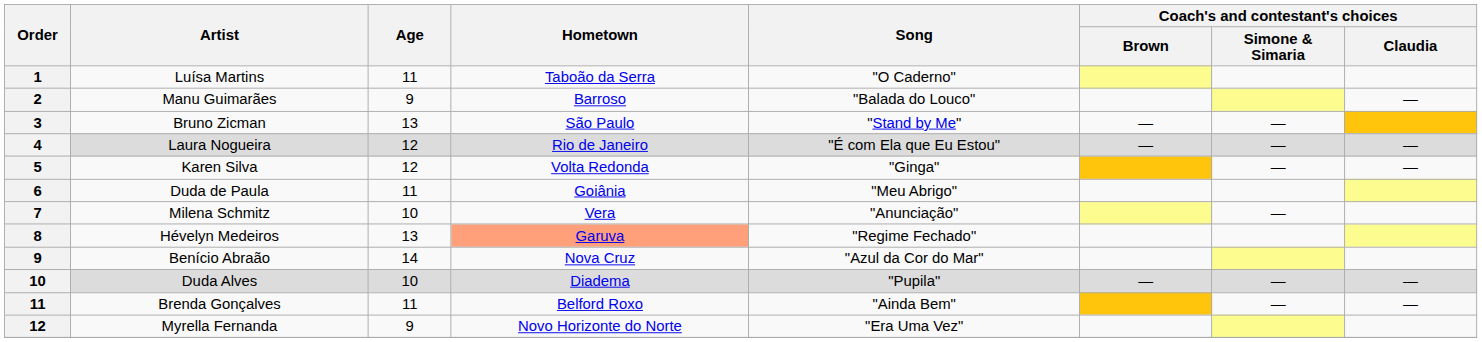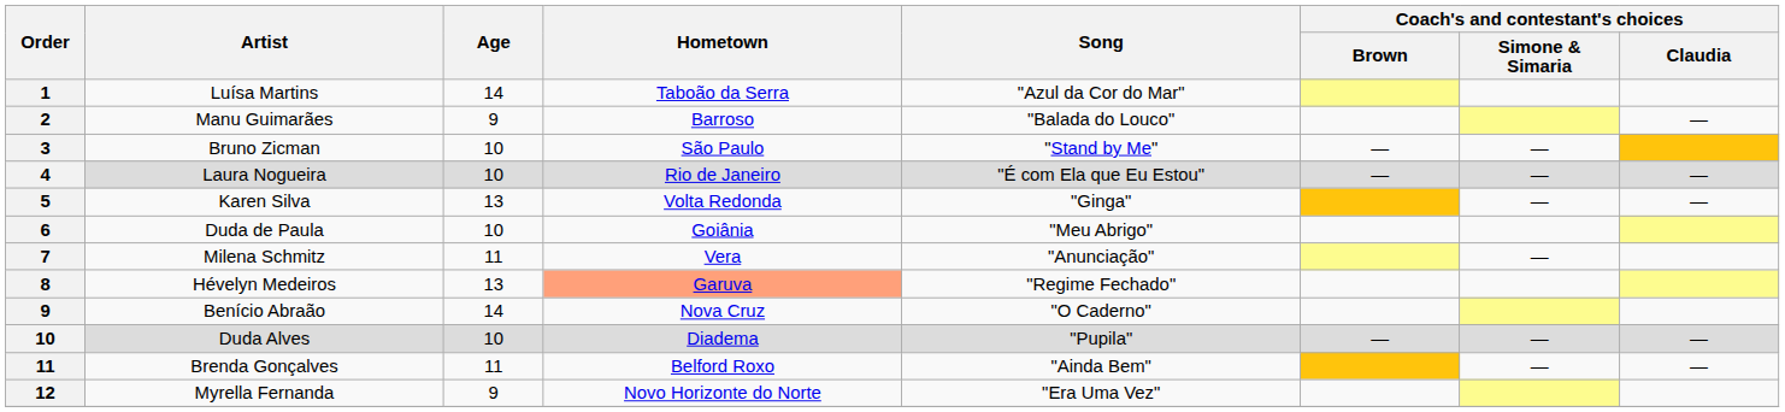 <table class="wikitable" style="text-align:center; line-height:17px; width:100%;">
 <tr>
 <th scope="col" rowspan=2 width="04%">Order</th>
 <th scope="col" rowspan=2 width="18%">Artist</th>
 <th scope="col" rowspan=2 width="05%">Age</th>
 <th scope="col" rowspan=2 width="18%">Hometown</th>
 <th scope="col" rowspan=2 width="20%">Song</th>
 <th scope="col" colspan=3 width="24%">Coach's and contestant's choices</th>
 </tr>
 <tr>
 <th width="08%">Brown</th>
 <th width="08%">Simone & Simaria</th>
 <th width="08%">Claudia</th>
 </tr>
 <tr>
 <th>1</th>
 <td>Luísa Martins</td>
-<td>11</td>
+<td>14</td>
 <td><a href='#'>Taboão da Serra</a></td>
-<td>"O Caderno"</td>
+<td>"Azul da Cor do Mar"</td>
 <td bgcolor=FDFC8F><strong></strong></td>
 <td><strong></strong></td>
 <td><strong></strong></td>
 </tr>
 <tr>
 <th>2</th>
 <td>Manu Guimarães</td>
 <td>9</td>
 <td><a href='#'>Barroso</a></td>
 <td>"Balada do Louco"</td>
 <td><strong></strong></td>
 <td bgcolor=FDFC8F><strong></strong></td>
 <td>—</td>
 </tr>
 <tr>
 <th>3</th>
 <td>Bruno Zicman</td>
-<td>13</td>
+<td>10</td>
 <td><a href='#'>São Paulo</a></td>
 <td>"<a href='#'>Stand by Me</a>"</td>
 <td>—</td>
 <td>—</td>
 <td bgcolor=FFC40C><strong></strong></td>
 </tr>
 <tr bgcolor=DCDCDC>
 <th>4</th>
 <td>Laura Nogueira</td>
-<td>12</td>
+<td>10</td>
 <td><a href='#'>Rio de Janeiro</a></td>
 <td>"É com Ela que Eu Estou"</td>
 <td>—</td>
 <td>—</td>
 <td>—</td>
 </tr>
 <tr>
 <th>5</th>
 <td>Karen Silva</td>
-<td>12</td>
+<td>13</td>
 <td><a href='#'>Volta Redonda</a></td>
 <td>"Ginga"</td>
 <td bgcolor=FFC40C><strong></strong></td>
 <td>—</td>
 <td>—</td>
 </tr>
 <tr>
 <th>6</th>
 <td>Duda de Paula</td>
-<td>11</td>
+<td>10</td>
 <td><a href='#'>Goiânia</a></td>
 <td>"Meu Abrigo"</td>
 <td><strong></strong></td>
 <td><strong></strong></td>
 <td bgcolor=FDFC8F><strong></strong></td>
 </tr>
 <tr>
 <th>7</th>
 <td>Milena Schmitz</td>
-<td>10</td>
+<td>11</td>
 <td><a href='#'>Vera</a></td>
 <td>"Anunciação"</td>
 <td bgcolor=FDFC8F><strong></strong></td>
 <td>—</td>
 <td><strong></strong></td>
 </tr>
 <tr>
 <th>8</th>
 <td>Hévelyn Medeiros</td>
 <td>13</td>
 <td style="background: lightsalmon;"><a href='#'>Garuva</a></td>
 <td>"Regime Fechado"</td>
 <td><strong></strong></td>
 <td><strong></strong></td>
 <td bgcolor=FDFC8F><strong></strong></td>
 </tr>
 <tr>
 <th>9</th>
 <td>Benício Abraão</td>
 <td>14</td>
 <td><a href='#'>Nova Cruz</a></td>
-<td>"Azul da Cor do Mar"</td>
+<td>"O Caderno"</td>
 <td><strong></strong></td>
 <td bgcolor=FDFC8F><strong></strong></td>
 <td><strong></strong></td>
 </tr>
 <tr bgcolor=DCDCDC>
 <th>10</th>
 <td>Duda Alves</td>
 <td>10</td>
 <td><a href='#'>Diadema</a></td>
 <td>"Pupila"</td>
 <td>—</td>
 <td>—</td>
 <td>—</td>
 </tr>
 <tr>
 <th>11</th>
 <td>Brenda Gonçalves</td>
 <td>11</td>
 <td><a href='#'>Belford Roxo</a></td>
 <td>"Ainda Bem"</td>
 <td bgcolor=FFC40C><strong></strong></td>
 <td>—</td>
 <td>—</td>
 </tr>
 <tr>
 <th>12</th>
 <td>Myrella Fernanda</td>
 <td>9</td>
 <td><a href='#'>Novo Horizonte do Norte</a></td>
 <td>"Era Uma Vez"</td>
 <td><strong></strong></td>
 <td bgcolor=FDFC8F><strong></strong></td>
 <td><strong></strong></td>
 </tr>
 <tr>
 </tr>
 </table>
